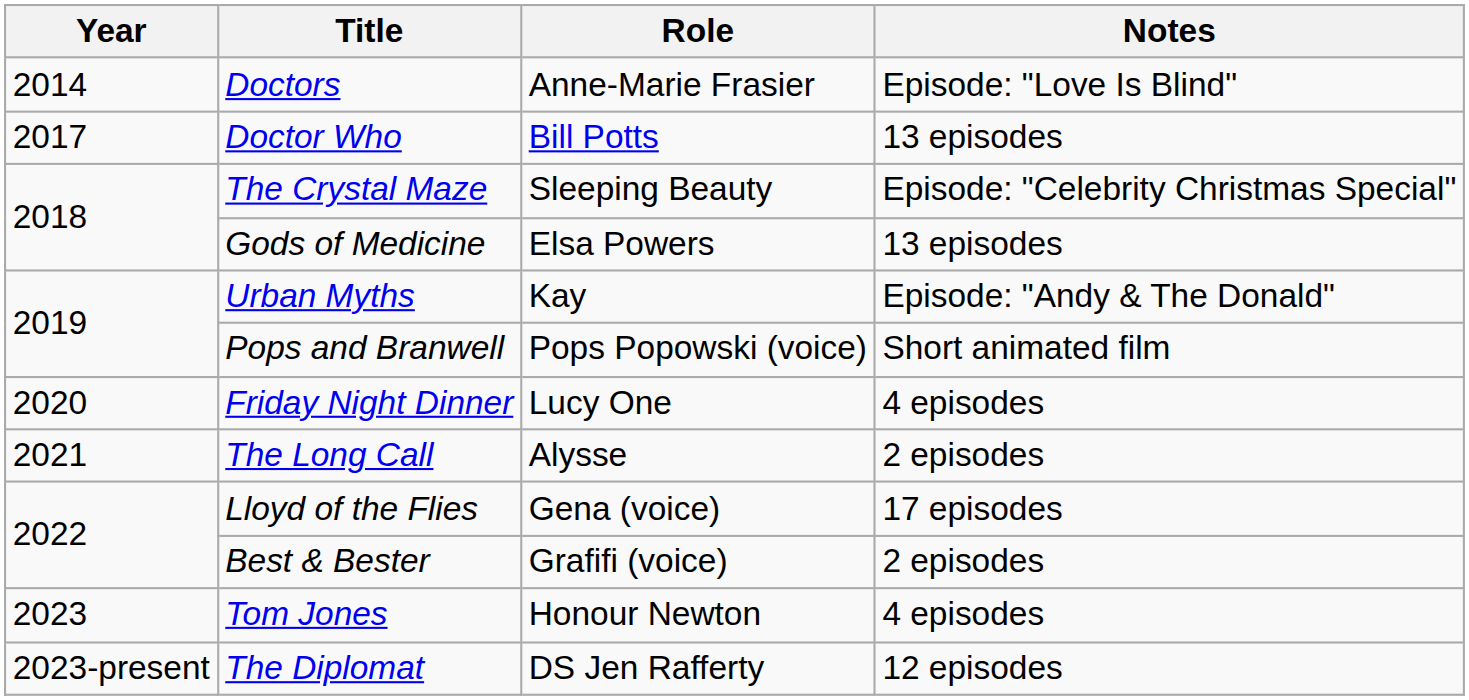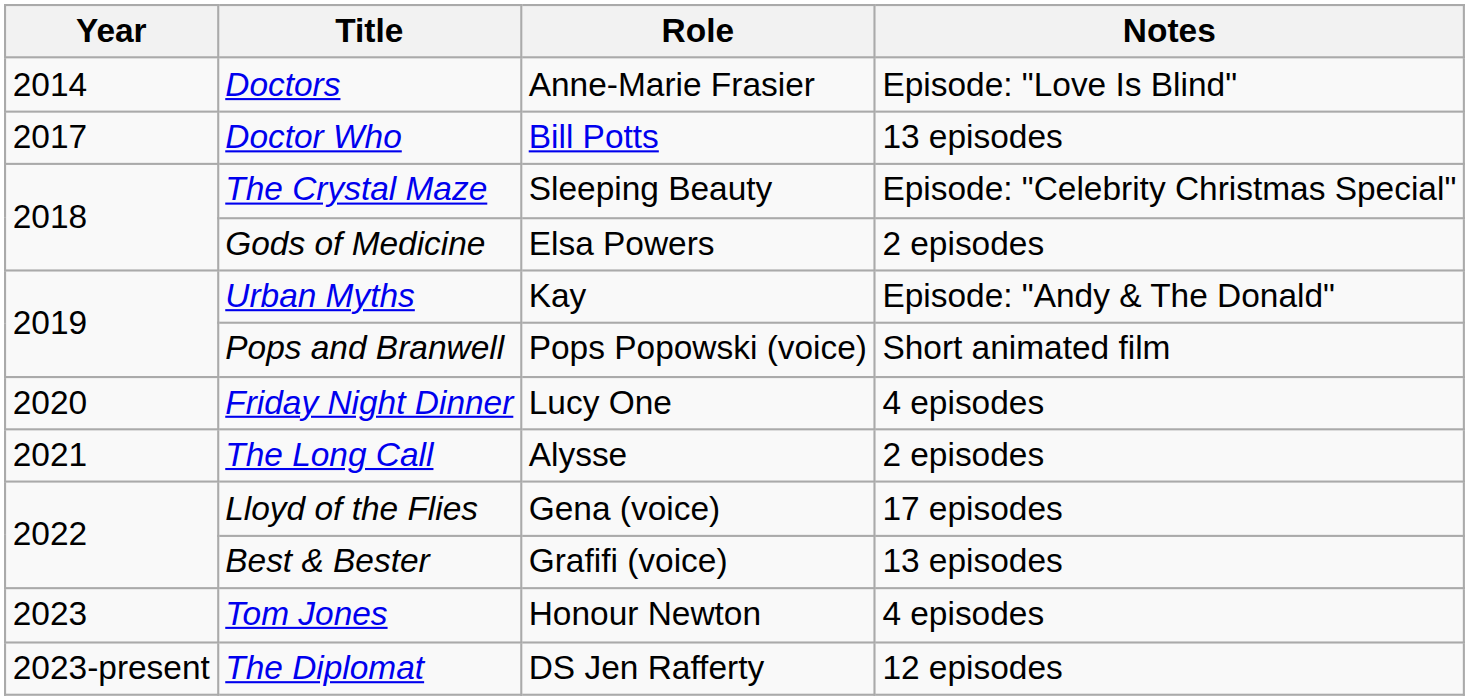 <table class="wikitable sortable">
 <tr>
 <th>Year</th>
 <th>Title</th>
 <th>Role</th>
 <th class="unsortable">Notes</th>
 </tr>
 <tr>
 <td>2014</td>
 <td><em><a href='#'>Doctors</a></em></td>
 <td>Anne-Marie Frasier</td>
 <td>Episode: "Love Is Blind"</td>
 </tr>
 <tr>
 <td>2017</td>
 <td><em><a href='#'>Doctor Who</a></em></td>
 <td><a href='#'>Bill Potts</a></td>
 <td>13 episodes</td>
 </tr>
 <tr>
 <td rowspan="2">2018</td>
 <td><em><a href='#'>The Crystal Maze</a></em></td>
 <td>Sleeping Beauty</td>
 <td>Episode: "Celebrity Christmas Special"</td>
 </tr>
 <tr>
 <td><em>Gods of Medicine</em></td>
 <td>Elsa Powers</td>
-<td>13 episodes</td>
+<td>2 episodes</td>
 </tr>
 <tr>
 <td rowspan="2">2019</td>
 <td><em><a href='#'>Urban Myths</a></em></td>
 <td>Kay</td>
 <td>Episode: "Andy & The Donald"</td>
 </tr>
 <tr>
 <td><em>Pops and Branwell</em></td>
 <td>Pops Popowski (voice)</td>
 <td>Short animated film</td>
 </tr>
 <tr>
 <td>2020</td>
 <td><em><a href='#'>Friday Night Dinner</a></em></td>
 <td>Lucy One</td>
 <td>4 episodes</td>
 </tr>
 <tr>
 <td>2021</td>
 <td><em><a href='#'>The Long Call</a></em></td>
 <td>Alysse</td>
 <td>2 episodes</td>
 </tr>
 <tr>
 <td rowspan="2">2022</td>
 <td><em>Lloyd of the Flies</em></td>
 <td>Gena (voice)</td>
 <td>17 episodes</td>
 </tr>
 <tr>
 <td><em>Best & Bester</em></td>
 <td>Grafifi (voice)</td>
-<td>2 episodes</td>
+<td>13 episodes</td>
 </tr>
 <tr>
 <td>2023</td>
 <td><em><a href='#'>Tom Jones</a></em></td>
 <td>Honour Newton</td>
 <td>4 episodes</td>
 </tr>
 <tr>
 <td>2023-present</td>
 <td><em><a href='#'>The Diplomat</a></em></td>
 <td>DS Jen Rafferty</td>
 <td>12 episodes</td>
 </tr>
 </table>
